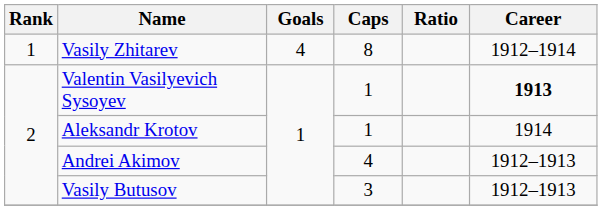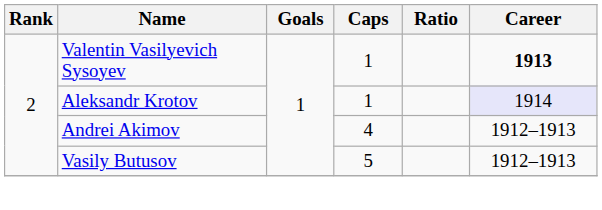 <table class="wikitable sortable"  style="text-align:center;">
 <tr>
 <th width="30">Rank</th>
 <th style="width:170px;">Name</th>
 <th width="50">Goals</th>
 <th width="50">Caps</th>
 <th width="50">Ratio</th>
 <th style="width:100px;">Career</th>
-</tr>
-<tr>
-<td>1</td>
-<td style="text-align: left;"><a href='#'>Vasily Zhitarev</a></td>
-<td>4</td>
-<td>8</td>
-<td></td>
-<td>1912–1914</td>
 </tr>
 <tr>
 <td rowspan=4>2</td>
 <td style="text-align: left;"><a href='#'>Valentin Vasilyevich Sysoyev</a></td>
 <td rowspan=4>1</td>
 <td>1</td>
 <td></td>
 <td><strong>1913</strong></td>
 </tr>
 <tr>
 <td style="text-align: left;"><a href='#'>Aleksandr Krotov</a></td>
 <td>1</td>
 <td></td>
-<td>1914</td>
+<td style="background: lavender;">1914</td>
 </tr>
 <tr>
 <td style="text-align: left;"><a href='#'>Andrei Akimov</a></td>
 <td>4</td>
 <td></td>
 <td>1912–1913</td>
 </tr>
 <tr>
 <td style="text-align: left;"><a href='#'>Vasily Butusov</a></td>
-<td>3</td>
+<td>5</td>
 <td></td>
 <td>1912–1913</td>
 </tr>
 <tr>
 </tr>
 </table>
